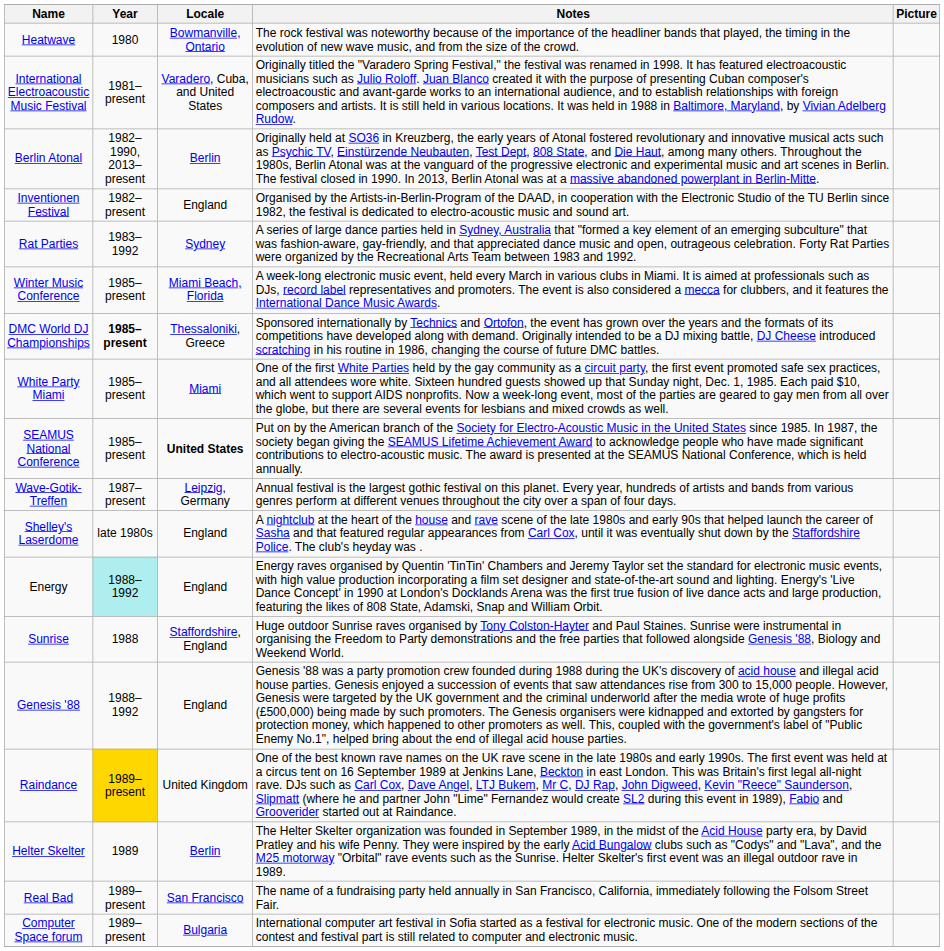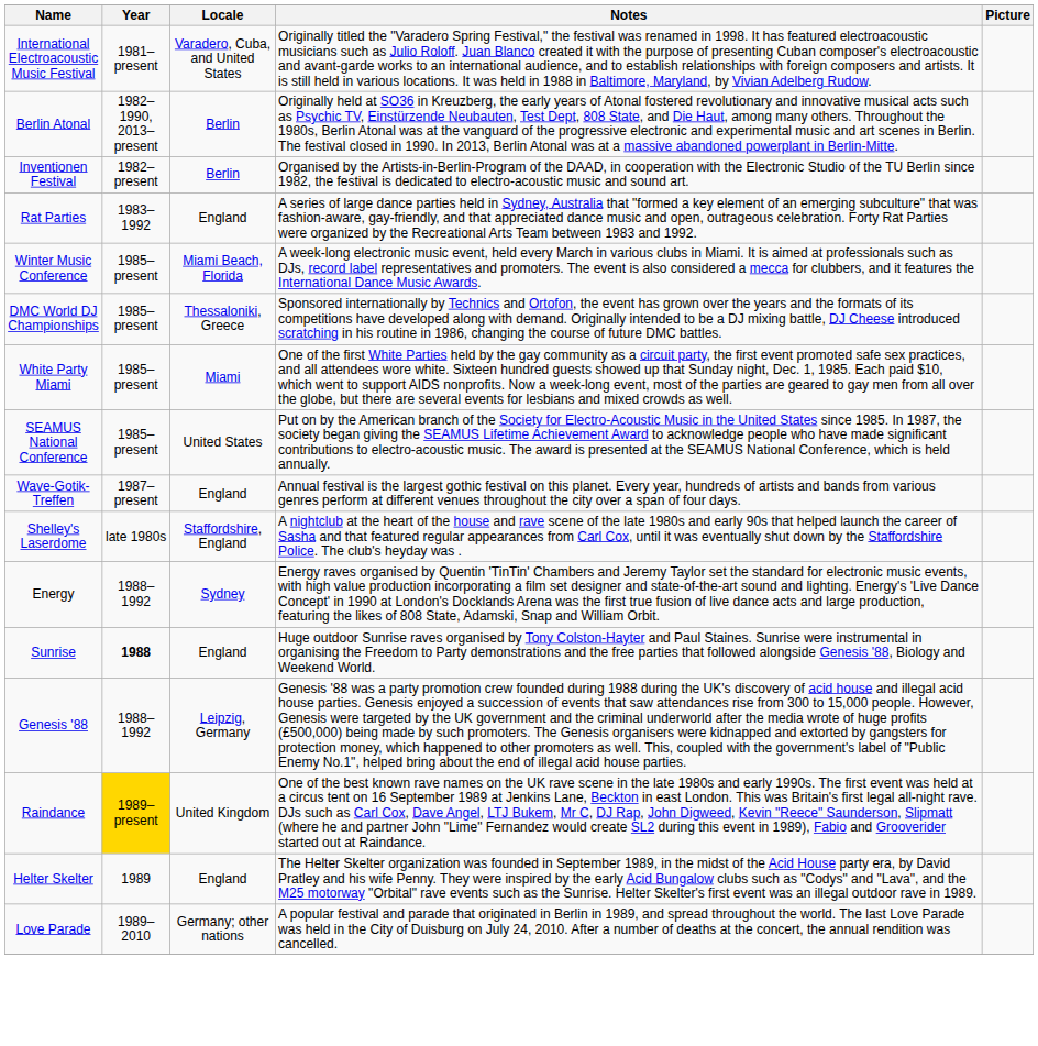 <table class="sortable wikitable" style="text-align:center;font-size:100%;">
 <tr style="vertical-align:bottom;">
 </tr>
 <tr>
 <th style="width:74px;">Name</th>
 <th>Year</th>
 <th>Locale</th>
 <th class="unsortable">Notes</th>
 <th>Picture</th>
-</tr>
-<tr>
-<td><a href='#'>Heatwave</a></td>
-<td>1980</td>
-<td><a href='#'>Bowmanville, Ontario</a></td>
-<td style="text-align:left">The rock festival was noteworthy because of the importance of the headliner bands that played, the timing in the evolution of new wave music, and from the size of the crowd.</td>
-<td></td>
 </tr>
 <tr>
 <td><a href='#'>International Electroacoustic Music Festival</a></td>
 <td>1981–present</td>
 <td><a href='#'>Varadero</a>, Cuba, and United States</td>
 <td style="text-align:left">Originally titled the "Varadero Spring Festival," the festival was renamed in 1998. It has featured electroacoustic musicians such as <a href='#'>Julio Roloff</a>. <a href='#'>Juan Blanco</a> created it with the purpose of presenting Cuban composer's electroacoustic and avant-garde works to an international audience, and to establish relationships with foreign composers and artists. It is still held in various locations. It was held in 1988 in <a href='#'>Baltimore, Maryland</a>, by <a href='#'>Vivian Adelberg Rudow</a>.</td>
 <td></td>
 </tr>
 <tr>
 <td><a href='#'>Berlin Atonal</a></td>
 <td>1982–1990, 2013–present</td>
 <td><a href='#'>Berlin</a></td>
 <td style="text-align:left">Originally held at <a href='#'>SO36</a> in Kreuzberg, the early years of Atonal fostered revolutionary and innovative musical acts such as <a href='#'>Psychic TV</a>, <a href='#'>Einstürzende Neubauten</a>, <a href='#'>Test Dept</a>, <a href='#'>808 State</a>, and <a href='#'>Die Haut</a>, among many others. Throughout the 1980s, Berlin Atonal was at the vanguard of the progressive electronic and experimental music and art scenes in Berlin. The festival closed in 1990. In 2013, Berlin Atonal was at a <a href='#'>massive abandoned powerplant in Berlin-Mitte</a>.</td>
 <td></td>
 </tr>
 <tr>
 <td><a href='#'>Inventionen Festival</a></td>
 <td>1982–present</td>
-<td>England</td>
+<td><a href='#'>Berlin</a></td>
 <td style="text-align:left">Organised by the Artists-in-Berlin-Program of the DAAD, in cooperation with the Electronic Studio of the TU Berlin since 1982, the festival is dedicated to electro-acoustic music and sound art.</td>
 <td></td>
 </tr>
 <tr>
 <td><a href='#'>Rat Parties</a></td>
 <td>1983–1992</td>
-<td><a href='#'>Sydney</a></td>
+<td>England</td>
 <td style="text-align:left">A series of large dance parties held in <a href='#'>Sydney, Australia</a> that "formed a key element of an emerging subculture" that was fashion-aware, gay-friendly, and that appreciated dance music and open, outrageous celebration. Forty Rat Parties were organized by the Recreational Arts Team between 1983 and 1992.</td>
 <td></td>
 </tr>
 <tr>
 <td><a href='#'>Winter Music Conference</a></td>
 <td>1985–present</td>
 <td><a href='#'>Miami Beach, Florida</a></td>
 <td style="text-align:left">A week-long electronic music event, held every March in various clubs in Miami. It is aimed at professionals such as DJs, <a href='#'>record label</a> representatives and promoters. The event is also considered a <a href='#'>mecca</a> for clubbers, and it features the <a href='#'>International Dance Music Awards</a>.</td>
 <td></td>
 </tr>
 <tr>
 <td><a href='#'>DMC World DJ Championships</a></td>
-<td><strong>1985–present</strong></td>
+<td>1985–present</td>
 <td><a href='#'>Thessaloniki</a>, Greece</td>
 <td style="text-align:left">Sponsored internationally by <a href='#'>Technics</a> and <a href='#'>Ortofon</a>, the event has grown over the years and the formats of its competitions have developed along with demand. Originally intended to be a DJ mixing battle, <a href='#'>DJ Cheese</a> introduced <a href='#'>scratching</a> in his routine in 1986, changing the course of future DMC battles.</td>
 <td></td>
 </tr>
 <tr>
 <td><a href='#'>White Party Miami</a></td>
 <td>1985–present</td>
 <td><a href='#'>Miami</a></td>
 <td style="text-align:left">One of the first <a href='#'>White Parties</a> held by the gay community as a <a href='#'>circuit party</a>, the first event promoted safe sex practices, and all attendees wore white. Sixteen hundred guests showed up that Sunday night, Dec. 1, 1985. Each paid $10, which went to support AIDS nonprofits. Now a week-long event, most of the parties are geared to gay men from all over the globe, but there are several events for lesbians and mixed crowds as well.</td>
 <td></td>
 </tr>
 <tr>
 <td><a href='#'>SEAMUS National Conference</a></td>
 <td>1985–present</td>
-<td><strong>United States</strong></td>
+<td>United States</td>
 <td style="text-align:left">Put on by the American branch of the <a href='#'>Society for Electro-Acoustic Music in the United States</a> since 1985. In 1987, the society began giving the <a href='#'>SEAMUS Lifetime Achievement Award</a> to acknowledge people who have made significant contributions to electro-acoustic music. The award is presented at the SEAMUS National Conference, which is held annually.</td>
 <td></td>
 </tr>
 <tr>
 <td><a href='#'>Wave-Gotik-Treffen</a></td>
 <td>1987–present</td>
-<td><a href='#'>Leipzig</a>, Germany</td>
+<td>England</td>
 <td style="text-align:left">Annual festival is the largest gothic festival on this planet. Every year, hundreds of artists and bands from various genres perform at different venues throughout the city over a span of four days.</td>
 <td></td>
 </tr>
 <tr>
 <td><a href='#'>Shelley's Laserdome</a></td>
 <td>late 1980s</td>
-<td>England</td>
+<td><a href='#'>Staffordshire</a>, England</td>
 <td style="text-align:left">A <a href='#'>nightclub</a> at the heart of the <a href='#'>house</a> and <a href='#'>rave</a> scene of the late 1980s and early 90s that helped launch the career of <a href='#'>Sasha</a> and that featured regular appearances from <a href='#'>Carl Cox</a>, until it was eventually shut down by the <a href='#'>Staffordshire Police</a>. The club's heyday was .</td>
 <td></td>
 </tr>
 <tr>
 <td>Energy</td>
-<td style="background: paleturquoise;">1988–1992</td>
-<td>England</td>
+<td>1988–1992</td>
+<td><a href='#'>Sydney</a></td>
 <td style="text-align:left">Energy raves organised by Quentin 'TinTin' Chambers and Jeremy Taylor set the standard for electronic music events, with high value production incorporating a film set designer and state-of-the-art sound and lighting. Energy's 'Live Dance Concept' in 1990 at London's Docklands Arena was the first true fusion of live dance acts and large production, featuring the likes of 808 State, Adamski, Snap and William Orbit.</td>
 <td></td>
 </tr>
 <tr>
 <td><a href='#'>Sunrise</a></td>
-<td>1988</td>
-<td><a href='#'>Staffordshire</a>, England</td>
+<td><strong>1988</strong></td>
+<td>England</td>
 <td style="text-align:left">Huge outdoor Sunrise raves organised by <a href='#'>Tony Colston-Hayter</a> and Paul Staines. Sunrise were instrumental in organising the Freedom to Party demonstrations and the free parties that followed alongside <a href='#'>Genesis '88</a>, Biology and Weekend World.</td>
 <td></td>
 </tr>
 <tr>
 <td><a href='#'>Genesis '88</a></td>
 <td>1988–1992</td>
-<td>England</td>
+<td><a href='#'>Leipzig</a>, Germany</td>
 <td style="text-align:left">Genesis '88 was a party promotion crew founded during 1988 during the UK's discovery of <a href='#'>acid house</a> and illegal acid house parties. Genesis enjoyed a succession of events that saw attendances rise from 300 to 15,000 people. However, Genesis were targeted by the UK government and the criminal underworld after the media wrote of huge profits (£500,000) being made by such promoters. The Genesis organisers were kidnapped and extorted by gangsters for protection money, which happened to other promoters as well. This, coupled with the government's label of "Public Enemy No.1", helped bring about the end of illegal acid house parties.</td>
 <td></td>
 </tr>
 <tr>
 <td><a href='#'>Raindance</a></td>
 <td style="background: gold;">1989–present</td>
 <td>United Kingdom</td>
 <td style="text-align:left">One of the best known rave names on the UK rave scene in the late 1980s and early 1990s. The first event was held at a circus tent on 16 September 1989 at Jenkins Lane, <a href='#'>Beckton</a> in east London. This was Britain's first legal all-night rave. DJs such as <a href='#'>Carl Cox</a>, <a href='#'>Dave Angel</a>, <a href='#'>LTJ Bukem</a>, <a href='#'>Mr C</a>, <a href='#'>DJ Rap</a>, <a href='#'>John Digweed</a>, <a href='#'>Kevin "Reece" Saunderson</a>, <a href='#'>Slipmatt</a> (where he and partner John "Lime" Fernandez would create <a href='#'>SL2</a> during this event in 1989), <a href='#'>Fabio</a> and <a href='#'>Grooverider</a> started out at Raindance.</td>
 <td></td>
 </tr>
 <tr>
 <td><a href='#'>Helter Skelter</a></td>
 <td>1989</td>
-<td><a href='#'>Berlin</a></td>
+<td>England</td>
 <td style="text-align:left">The Helter Skelter organization was founded in September 1989, in the midst of the <a href='#'>Acid House</a> party era, by David Pratley and his wife Penny. They were inspired by the early <a href='#'>Acid Bungalow</a> clubs such as "Codys" and "Lava", and the <a href='#'>M25 motorway</a> "Orbital" rave events such as the Sunrise. Helter Skelter's first event was an illegal outdoor rave in 1989.</td>
 <td></td>
 </tr>
 <tr>
-<td><a href='#'>Real Bad</a></td>
-<td>1989–present</td>
-<td><a href='#'>San Francisco</a></td>
-<td style="text-align:left">The name of a fundraising party held annually in San Francisco, California, immediately following the Folsom Street Fair.</td>
-<td></td>
-</tr>
-<tr>
-<td><a href='#'>Computer Space forum</a></td>
-<td>1989–present</td>
-<td><a href='#'>Bulgaria</a></td>
-<td style="text-align:left">International computer art festival in Sofia started as a festival for electronic music. One of the modern sections of the contest and festival part is still related to computer and electronic music.</td>
+<td><a href='#'>Love Parade</a></td>
+<td>1989–2010</td>
+<td>Germany; other nations</td>
+<td style="text-align:left">A popular festival and parade that originated in Berlin in 1989, and spread throughout the world. The last Love Parade was held in the City of Duisburg on July 24, 2010. After a number of deaths at the concert, the annual rendition was cancelled.</td>
 <td></td>
 </tr>
 <tr>
 </tr>
 </table>
